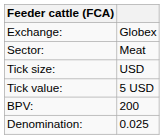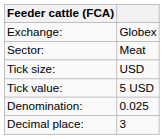 <table class="wikitable">
 <tr>
 <th>Feeder cattle (FCA)</th>
 <th></th>
 </tr>
 <tr>
 <td>Exchange:</td>
 <td>Globex</td>
 </tr>
 <tr>
 <td>Sector:</td>
 <td>Meat</td>
 </tr>
 <tr>
 <td>Tick size:</td>
 <td>USD</td>
 </tr>
 <tr>
 <td>Tick value:</td>
 <td>5 USD</td>
 </tr>
 <tr>
-<td>BPV:</td>
-<td>200</td>
-</tr>
-<tr>
 <td>Denomination:</td>
 <td>0.025</td>
 </tr>
+<tr>
+<td>Decimal place:</td>
+<td>3</td>
+</tr>
 </table>
